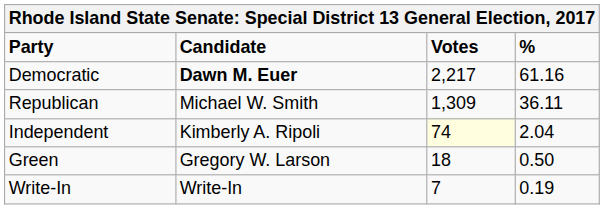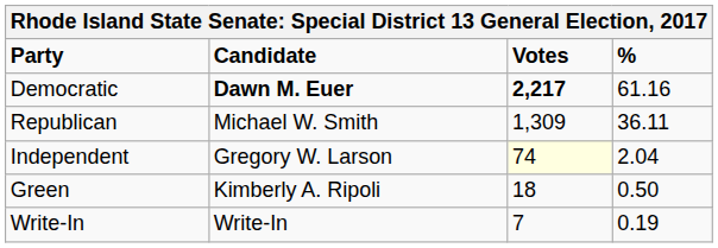 <table class="wikitable">
 <tr>
 <th colspan="4">Rhode Island State Senate: Special District 13 General Election, 2017</th>
 </tr>
 <tr>
 <td><strong>Party</strong></td>
 <td><strong>Candidate</strong></td>
 <td><strong>Votes</strong></td>
 <td><strong>%</strong></td>
 </tr>
 <tr>
 <td>Democratic</td>
 <td><strong>Dawn M. Euer</strong></td>
-<td>2,217</td>
+<td><strong>2,217</strong></td>
 <td>61.16</td>
 </tr>
 <tr>
 <td>Republican</td>
 <td>Michael W. Smith</td>
 <td>1,309</td>
 <td>36.11</td>
 </tr>
 <tr>
 <td>Independent</td>
-<td>Kimberly A. Ripoli</td>
+<td>Gregory W. Larson</td>
 <td style="background: lightyellow;">74</td>
 <td>2.04</td>
 </tr>
 <tr>
 <td>Green</td>
-<td>Gregory W. Larson</td>
+<td>Kimberly A. Ripoli</td>
 <td>18</td>
 <td>0.50</td>
 </tr>
 <tr>
 <td>Write-In</td>
 <td>Write-In</td>
 <td>7</td>
 <td>0.19</td>
 </tr>
 </table>
